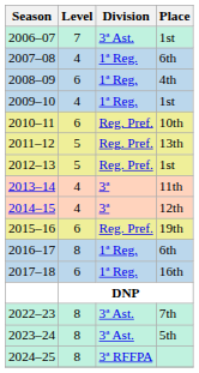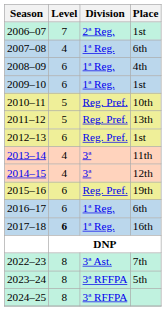 <table class="wikitable">
 <tr style="background:#f0f6fa;">
 <th>Season</th>
 <th>Level</th>
 <th>Division</th>
 <th>Place</th>
 </tr>
 <tr>
 <td style="background:#C0F2DF;">2006–07</td>
 <td style="background:#C0F2DF;" align="center">7</td>
-<td style="background:#C0F2DF;"><a href='#'>3ª Ast.</a></td>
+<td style="background:#C0F2DF;"><a href='#'>2ª Reg.</a></td>
 <td style="background:#C0F2DF;">1st</td>
 </tr>
 <tr>
 <td style="background:#BBD7EC;">2007–08</td>
 <td style="background:#BBD7EC;" align="center">4</td>
 <td style="background:#BBD7EC;"><a href='#'>1ª Reg.</a></td>
 <td style="background:#BBD7EC;">6th</td>
 </tr>
 <tr>
 <td style="background:#BBD7EC;">2008–09</td>
 <td style="background:#BBD7EC;" align="center">6</td>
 <td style="background:#BBD7EC;"><a href='#'>1ª Reg.</a></td>
 <td style="background:#BBD7EC;">4th</td>
 </tr>
 <tr>
 <td style="background:#BBD7EC;">2009–10</td>
-<td style="background:#BBD7EC;" align="center">4</td>
+<td style="background:#BBD7EC;" align="center">6</td>
 <td style="background:#BBD7EC;"><a href='#'>1ª Reg.</a></td>
 <td style="background:#BBD7EC;">1st</td>
 </tr>
 <tr>
 <td style="background:#EFEF99;">2010–11</td>
-<td style="background:#EFEF99;" align="center">6</td>
+<td style="background:#EFEF99;" align="center">5</td>
 <td style="background:#EFEF99;"><a href='#'>Reg. Pref.</a></td>
 <td style="background:#EFEF99;">10th</td>
 </tr>
 <tr>
 <td style="background:#EFEF99;">2011–12</td>
 <td style="background:#EFEF99;" align="center">5</td>
 <td style="background:#EFEF99;"><a href='#'>Reg. Pref.</a></td>
 <td style="background:#EFEF99;">13th</td>
 </tr>
 <tr>
 <td style="background:#EFEF99;">2012–13</td>
-<td style="background:#EFEF99;" align="center">5</td>
+<td style="background:#EFEF99;" align="center">6</td>
 <td style="background:#EFEF99;"><a href='#'>Reg. Pref.</a></td>
 <td style="background:#EFEF99;">1st</td>
 </tr>
 <tr>
 <td style="background:#FFD3BD;"><a href='#'>2013–14</a></td>
 <td style="background:#FFD3BD;" align="center">4</td>
 <td style="background:#FFD3BD;"><a href='#'>3ª</a></td>
 <td style="background:#FFD3BD;">11th</td>
 </tr>
 <tr>
 <td style="background:#FFD3BD;"><a href='#'>2014–15</a></td>
 <td style="background:#FFD3BD;" align="center">4</td>
 <td style="background:#FFD3BD;"><a href='#'>3ª</a></td>
 <td style="background:#FFD3BD;">12th</td>
 </tr>
 <tr>
 <td style="background:#EFEF99;">2015–16</td>
 <td style="background:#EFEF99;" align="center">6</td>
 <td style="background:#EFEF99;"><a href='#'>Reg. Pref.</a></td>
 <td style="background:#EFEF99;">19th</td>
 </tr>
 <tr>
 <td style="background:#BBD7EC;">2016–17</td>
-<td style="background:#BBD7EC;" align="center">8</td>
+<td style="background:#BBD7EC;" align="center">6</td>
 <td style="background:#BBD7EC;"><a href='#'>1ª Reg.</a></td>
 <td style="background:#BBD7EC;">6th</td>
 </tr>
 <tr>
 <td style="background:#BBD7EC;">2017–18</td>
-<td style="background:#BBD7EC;" align="center">6</td>
+<td style="background:#BBD7EC;" align="center"><strong>6</strong></td>
 <td style="background:#BBD7EC;"><a href='#'>1ª Reg.</a></td>
 <td style="background:#BBD7EC;">16th</td>
 </tr>
 <tr>
 <td style="background:#FFFFFF;"></td>
 <th style="background:#FFFFFF;" colspan="3">DNP</th>
 </tr>
 <tr>
 <td style="background:#C0F2DF;">2022–23</td>
 <td style="background:#C0F2DF;" align="center">8</td>
 <td style="background:#C0F2DF;"><a href='#'>3ª Ast.</a></td>
 <td style="background:#C0F2DF;">7th</td>
 </tr>
 <tr>
 <td style="background:#C0F2DF;">2023–24</td>
 <td style="background:#C0F2DF;" align="center">8</td>
-<td style="background:#C0F2DF;"><a href='#'>3ª Ast.</a></td>
+<td style="background:#C0F2DF;"><a href='#'>3ª RFFPA</a></td>
 <td style="background:#C0F2DF;">5th</td>
 </tr>
 <tr>
 <td style="background:#C0F2DF;">2024–25</td>
 <td style="background:#C0F2DF;" align="center">8</td>
 <td style="background:#C0F2DF;"><a href='#'>3ª RFFPA</a></td>
 <td style="background:#C0F2DF;"></td>
 </tr>
 <tr>
 </tr>
 </table>
